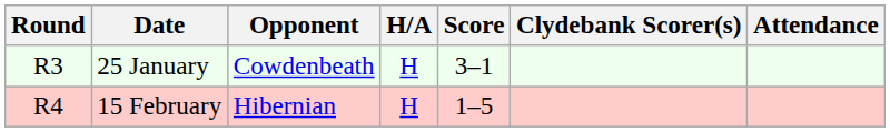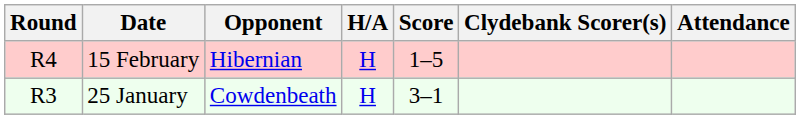 <table class="wikitable" style="text-align:center">
 <tr>
 <th>Round</th>
 <th>Date</th>
 <th>Opponent</th>
 <th>H/A</th>
 <th>Score</th>
 <th>Clydebank Scorer(s)</th>
 <th>Attendance</th>
 </tr>
+<tr bgcolor=#FFCCCC>
+<td>R4</td>
+<td align=left>15 February</td>
+<td align=left><a href='#'>Hibernian</a></td>
+<td><a href='#'>H</a></td>
+<td>1–5</td>
+<td align=left></td>
+<td></td>
+</tr>
 <tr bgcolor=#EEFFEE>
 <td>R3</td>
 <td align=left>25 January</td>
 <td align=left><a href='#'>Cowdenbeath</a></td>
 <td><a href='#'>H</a></td>
 <td>3–1</td>
 <td align=left></td>
 <td></td>
 </tr>
-<tr bgcolor=#FFCCCC>
-<td>R4</td>
-<td align=left>15 February</td>
-<td align=left><a href='#'>Hibernian</a></td>
-<td><a href='#'>H</a></td>
-<td>1–5</td>
-<td align=left></td>
-<td></td>
-</tr>
 </table>
